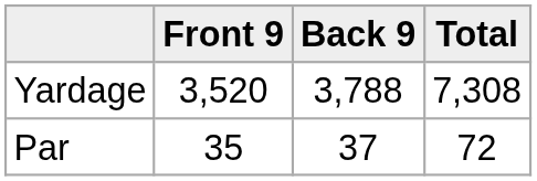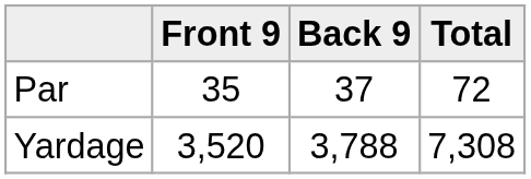 <table cellpadding="3" cellspacing="0" border="1" style="font-size: 95%; border: #aaa solid 1px; border-collapse: collapse;">
 <tr style="background:#eeeeee;">
 <th align="left"></th>
 <th>Front 9</th>
 <th>Back 9</th>
 <th>Total</th>
 </tr>
 <tr>
+<td>Par</td>
+<td align="center">35</td>
+<td align="center">37</td>
+<td align="center">72</td>
+</tr>
+<tr>
 <td>Yardage</td>
 <td align="center">3,520</td>
 <td align="center">3,788</td>
 <td align="center">7,308</td>
 </tr>
-<tr>
-<td>Par</td>
-<td align="center">35</td>
-<td align="center">37</td>
-<td align="center">72</td>
-</tr>
 </table>
